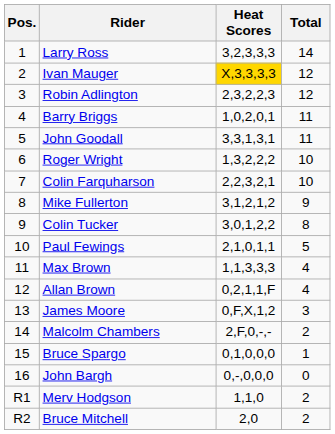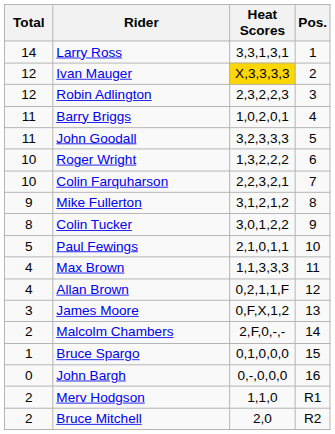 <table class=wikitable>
 <tr>
-<th width=25px>Pos.</th>
+<th width=50px>Total</th>
 <th width=200px>Rider</th>
 <th width=70px>Heat Scores</th>
-<th width=50px>Total</th>
+<th width=25px>Pos.</th>
 </tr>
 <tr align=center >
+<td>14</td>
+<td align=left><a href='#'>Larry Ross</a></td>
+<td>3,3,1,3,1</td>
 <td>1</td>
-<td align=left><a href='#'>Larry Ross</a></td>
-<td>3,2,3,3,3</td>
-<td>14</td>
 </tr>
 <tr align=center >
-<td>2</td>
+<td>12</td>
 <td align=left><a href='#'>Ivan Mauger</a></td>
 <td style="background: gold;">X,3,3,3,3</td>
-<td>12</td>
+<td>2</td>
 </tr>
 <tr align=center >
-<td>3</td>
+<td>12</td>
 <td align=left><a href='#'>Robin Adlington</a></td>
 <td>2,3,2,2,3</td>
-<td>12</td>
+<td>3</td>
 </tr>
 <tr align=center >
-<td>4</td>
+<td>11</td>
 <td align=left><a href='#'>Barry Briggs</a></td>
 <td>1,0,2,0,1</td>
-<td>11</td>
+<td>4</td>
 </tr>
 <tr align=center >
+<td>11</td>
+<td align=left><a href='#'>John Goodall</a></td>
+<td>3,2,3,3,3</td>
 <td>5</td>
-<td align=left><a href='#'>John Goodall</a></td>
-<td>3,3,1,3,1</td>
-<td>11</td>
 </tr>
 <tr align=center >
-<td>6</td>
+<td>10</td>
 <td align=left><a href='#'>Roger Wright</a></td>
 <td>1,3,2,2,2</td>
-<td>10</td>
+<td>6</td>
 </tr>
 <tr align=center >
-<td>7</td>
+<td>10</td>
 <td align=left><a href='#'>Colin Farquharson</a></td>
 <td>2,2,3,2,1</td>
-<td>10</td>
+<td>7</td>
 </tr>
 <tr align=center >
-<td>8</td>
+<td>9</td>
 <td align=left><a href='#'>Mike Fullerton</a></td>
 <td>3,1,2,1,2</td>
+<td>8</td>
+</tr>
+<tr align=center>
+<td>8</td>
+<td align=left><a href='#'>Colin Tucker</a></td>
+<td>3,0,1,2,2</td>
 <td>9</td>
 </tr>
 <tr align=center>
-<td>9</td>
-<td align=left><a href='#'>Colin Tucker</a></td>
-<td>3,0,1,2,2</td>
-<td>8</td>
+<td>5</td>
+<td align=left><a href='#'>Paul Fewings</a></td>
+<td>2,1,0,1,1</td>
+<td>10</td>
 </tr>
 <tr align=center>
-<td>10</td>
-<td align=left><a href='#'>Paul Fewings</a></td>
-<td>2,1,0,1,1</td>
-<td>5</td>
+<td>4</td>
+<td align=left><a href='#'>Max Brown</a></td>
+<td>1,1,3,3,3</td>
+<td>11</td>
 </tr>
 <tr align=center>
-<td>11</td>
-<td align=left><a href='#'>Max Brown</a></td>
-<td>1,1,3,3,3</td>
 <td>4</td>
+<td align=left><a href='#'>Allan Brown</a></td>
+<td>0,2,1,1,F</td>
+<td>12</td>
 </tr>
 <tr align=center>
-<td>12</td>
-<td align=left><a href='#'>Allan Brown</a></td>
-<td>0,2,1,1,F</td>
-<td>4</td>
+<td>3</td>
+<td align=left><a href='#'>James Moore</a></td>
+<td>0,F,X,1,2</td>
+<td>13</td>
 </tr>
 <tr align=center>
-<td>13</td>
-<td align=left><a href='#'>James Moore</a></td>
-<td>0,F,X,1,2</td>
-<td>3</td>
+<td>2</td>
+<td align=left><a href='#'>Malcolm Chambers</a></td>
+<td>2,F,0,-,-</td>
+<td>14</td>
 </tr>
 <tr align=center>
-<td>14</td>
-<td align=left><a href='#'>Malcolm Chambers</a></td>
-<td>2,F,0,-,-</td>
-<td>2</td>
+<td>1</td>
+<td align=left><a href='#'>Bruce Spargo</a></td>
+<td>0,1,0,0,0</td>
+<td>15</td>
 </tr>
 <tr align=center>
-<td>15</td>
-<td align=left><a href='#'>Bruce Spargo</a></td>
-<td>0,1,0,0,0</td>
-<td>1</td>
+<td>0</td>
+<td align=left><a href='#'>John Bargh</a></td>
+<td>0,-,0,0,0</td>
+<td>16</td>
 </tr>
 <tr align=center>
-<td>16</td>
-<td align=left><a href='#'>John Bargh</a></td>
-<td>0,-,0,0,0</td>
-<td>0</td>
+<td>2</td>
+<td align=left><a href='#'>Merv Hodgson</a></td>
+<td>1,1,0</td>
+<td>R1</td>
 </tr>
 <tr align=center>
-<td>R1</td>
-<td align=left><a href='#'>Merv Hodgson</a></td>
-<td>1,1,0</td>
 <td>2</td>
-</tr>
-<tr align=center>
-<td>R2</td>
 <td align=left><a href='#'>Bruce Mitchell</a></td>
 <td>2,0</td>
-<td>2</td>
+<td>R2</td>
 </tr>
 </table>
